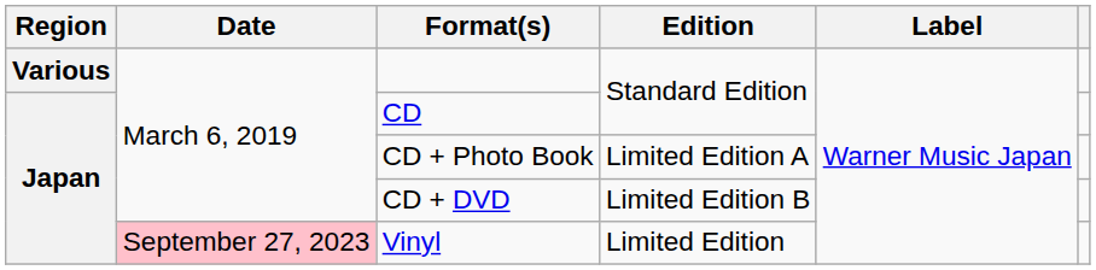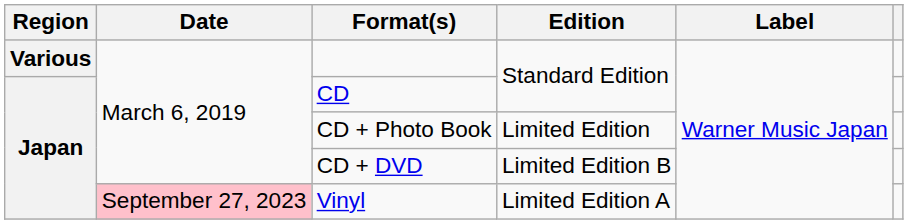 <table class="wikitable plainrowheaders" border="1">
 <tr>
 <th>Region</th>
 <th>Date</th>
 <th>Format(s)</th>
 <th>Edition</th>
 <th>Label</th>
 <th></th>
 </tr>
 <tr>
 <th scope="row">Various</th>
 <td rowspan="4">March 6, 2019</td>
 <td></td>
 <td rowspan="2">Standard Edition</td>
 <td rowspan="5"><a href='#'>Warner Music Japan</a></td>
 <td style="text-align:center;"></td>
 </tr>
 <tr>
 <th scope="row" rowspan="4">Japan</th>
 <td><a href='#'>CD</a></td>
 <td style="text-align:center;"></td>
 </tr>
 <tr>
 <td>CD + Photo Book</td>
-<td>Limited Edition A</td>
+<td>Limited Edition</td>
 <td style="text-align:center;"></td>
 </tr>
 <tr>
 <td>CD + <a href='#'>DVD</a></td>
 <td>Limited Edition B</td>
 <td style="text-align:center;"></td>
 </tr>
 <tr>
 <td style="background: pink;">September 27, 2023</td>
 <td><a href='#'>Vinyl</a></td>
-<td>Limited Edition</td>
+<td>Limited Edition A</td>
 <td style="text-align:center;"></td>
 </tr>
 </table>
